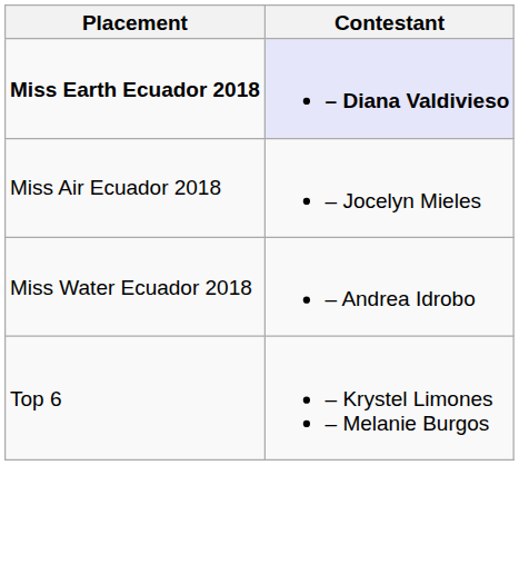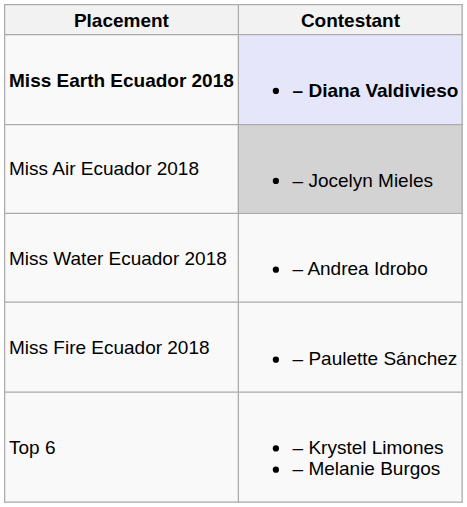 <table class="wikitable sortable" style="font-size: 95%;">
 <tr>
 <th>Placement</th>
 <th>Contestant</th>
 </tr>
 <tr>
 <td><strong>Miss Earth Ecuador 2018</strong></td>
 <td style="background: lavender;"><br><ul><li><strong> – Diana Valdivieso</strong></li></ul></td>
 </tr>
 <tr>
 <td>Miss Air Ecuador 2018</td>
-<td><br><ul><li> – Jocelyn Mieles</li></ul></td>
+<td style="background: lightgrey;"><br><ul><li> – Jocelyn Mieles</li></ul></td>
 </tr>
 <tr>
 <td>Miss Water Ecuador 2018</td>
 <td><br><ul><li> – Andrea Idrobo</li></ul></td>
 </tr>
 <tr>
+<td>Miss Fire Ecuador 2018</td>
+<td><br><ul><li> – Paulette Sánchez</li></ul></td>
+</tr>
+<tr>
 <td>Top 6</td>
 <td><br><ul><li> – Krystel Limones</li><li> – Melanie Burgos</li></ul></td>
 </tr>
 </table>
